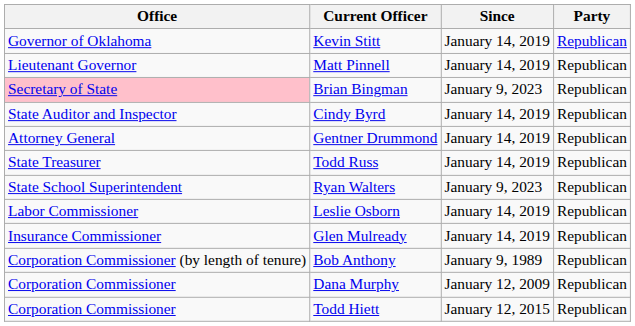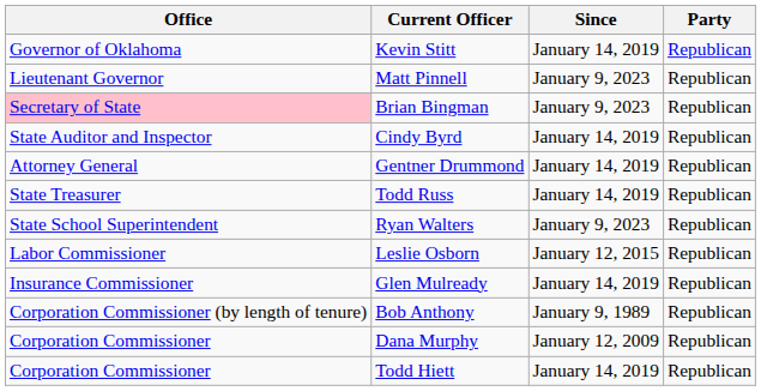 <table class=wikitable>
 <tr>
 <th>Office</th>
 <th>Current Officer</th>
 <th>Since</th>
 <th>Party</th>
 </tr>
 <tr>
 <td><a href='#'>Governor of Oklahoma</a></td>
 <td><a href='#'>Kevin Stitt</a></td>
 <td>January 14, 2019</td>
 <td><a href='#'>Republican</a></td>
 </tr>
 <tr>
 <td><a href='#'>Lieutenant Governor</a></td>
 <td><a href='#'>Matt Pinnell</a></td>
-<td>January 14, 2019</td>
+<td>January 9, 2023</td>
 <td>Republican</td>
 </tr>
 <tr>
 <td style="background: pink;"><a href='#'>Secretary of State</a></td>
 <td><a href='#'>Brian Bingman</a></td>
 <td>January 9, 2023</td>
 <td>Republican</td>
 </tr>
 <tr>
 <td><a href='#'>State Auditor and Inspector</a></td>
 <td><a href='#'>Cindy Byrd</a></td>
 <td>January 14, 2019</td>
 <td>Republican</td>
 </tr>
 <tr>
 <td><a href='#'>Attorney General</a></td>
 <td><a href='#'>Gentner Drummond</a></td>
 <td>January 14, 2019</td>
 <td>Republican</td>
 </tr>
 <tr>
 <td><a href='#'>State Treasurer</a></td>
 <td><a href='#'>Todd Russ</a></td>
 <td>January 14, 2019</td>
 <td>Republican</td>
 </tr>
 <tr>
 <td><a href='#'>State School Superintendent</a></td>
 <td><a href='#'>Ryan Walters</a></td>
 <td>January 9, 2023</td>
 <td>Republican</td>
 </tr>
 <tr>
 <td><a href='#'>Labor Commissioner</a></td>
 <td><a href='#'>Leslie Osborn</a></td>
-<td>January 14, 2019</td>
+<td>January 12, 2015</td>
 <td>Republican</td>
 </tr>
 <tr>
 <td><a href='#'>Insurance Commissioner</a></td>
 <td><a href='#'>Glen Mulready</a></td>
 <td>January 14, 2019</td>
 <td>Republican</td>
 </tr>
 <tr>
 <td><a href='#'>Corporation Commissioner</a> (by length of tenure)</td>
 <td><a href='#'>Bob Anthony</a></td>
 <td>January 9, 1989</td>
 <td>Republican</td>
 </tr>
 <tr>
 <td><a href='#'>Corporation Commissioner</a></td>
 <td><a href='#'>Dana Murphy</a></td>
 <td>January 12, 2009</td>
 <td>Republican</td>
 </tr>
 <tr>
 <td><a href='#'>Corporation Commissioner</a></td>
 <td><a href='#'>Todd Hiett</a></td>
-<td>January 12, 2015</td>
+<td>January 14, 2019</td>
 <td>Republican</td>
 </tr>
 </table>
